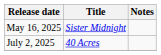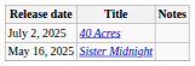 <table class="wikitable sortable">
 <tr>
 <th>Release date</th>
 <th>Title</th>
 <th>Notes</th>
 </tr>
 <tr>
+<td>July 2, 2025</td>
+<td><em><a href='#'>40 Acres</a></em></td>
+<td></td>
+</tr>
+<tr>
 <td>May 16, 2025</td>
 <td><em><a href='#'>Sister Midnight</a></em></td>
 <td></td>
 </tr>
 <tr>
-<td>July 2, 2025</td>
-<td><em><a href='#'>40 Acres</a></em></td>
-<td></td>
-</tr>
-<tr>
 </tr>
 </table>
